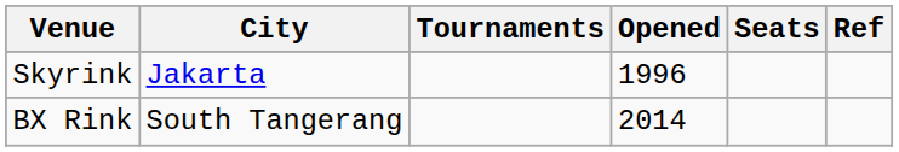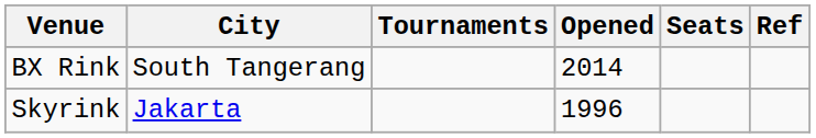 <table class="wikitable sortable">
 <tr>
 <th>Venue</th>
 <th>City</th>
 <th>Tournaments</th>
 <th>Opened</th>
 <th>Seats</th>
 <th>Ref</th>
 </tr>
 <tr>
+<td>BX Rink</td>
+<td>South Tangerang</td>
+<td></td>
+<td>2014</td>
+<td></td>
+<td></td>
+</tr>
+<tr>
 <td>Skyrink</td>
 <td><a href='#'>Jakarta</a></td>
 <td></td>
 <td>1996</td>
 <td></td>
 <td></td>
 </tr>
-<tr>
-<td>BX Rink</td>
-<td>South Tangerang</td>
-<td></td>
-<td>2014</td>
-<td></td>
-<td></td>
-</tr>
 </table>
